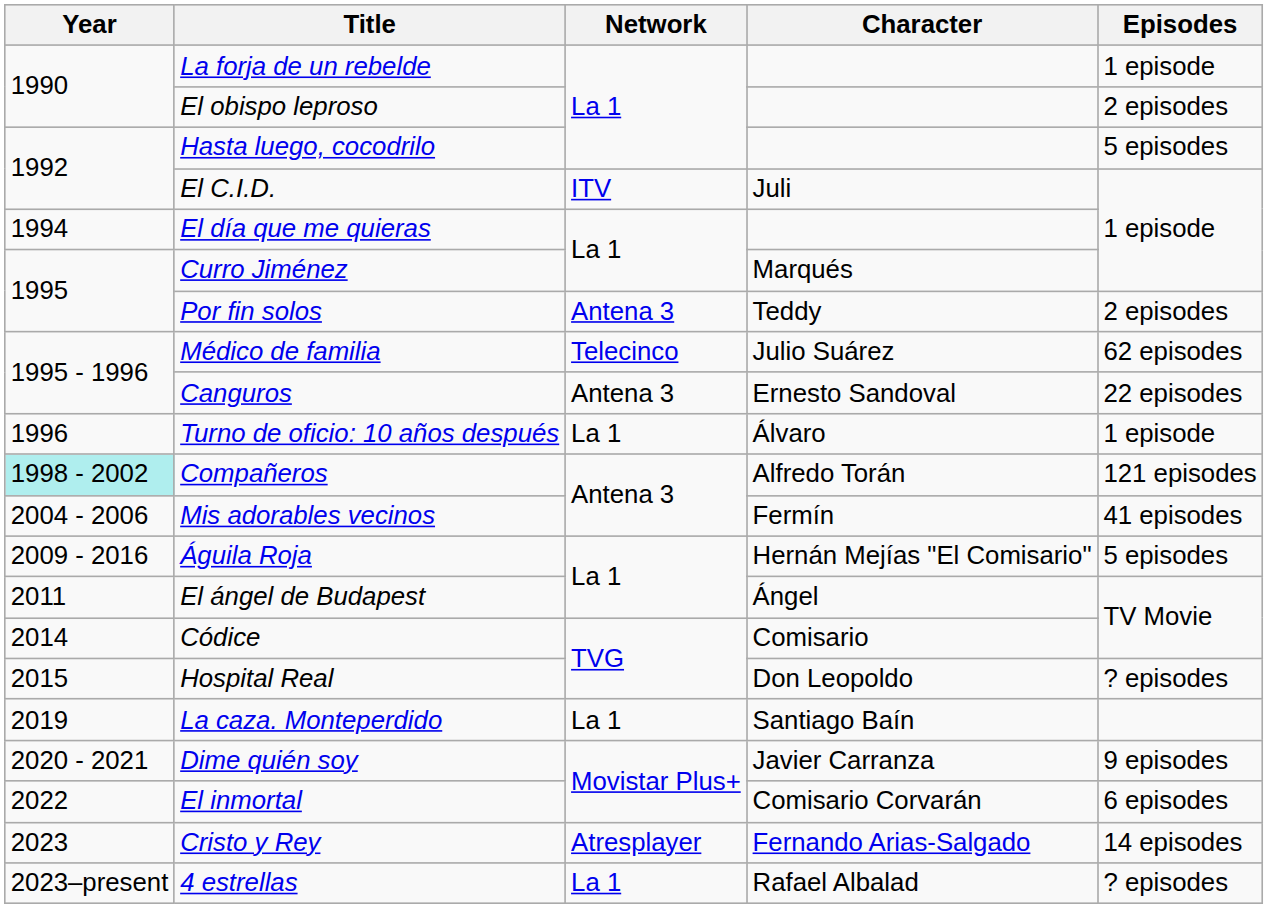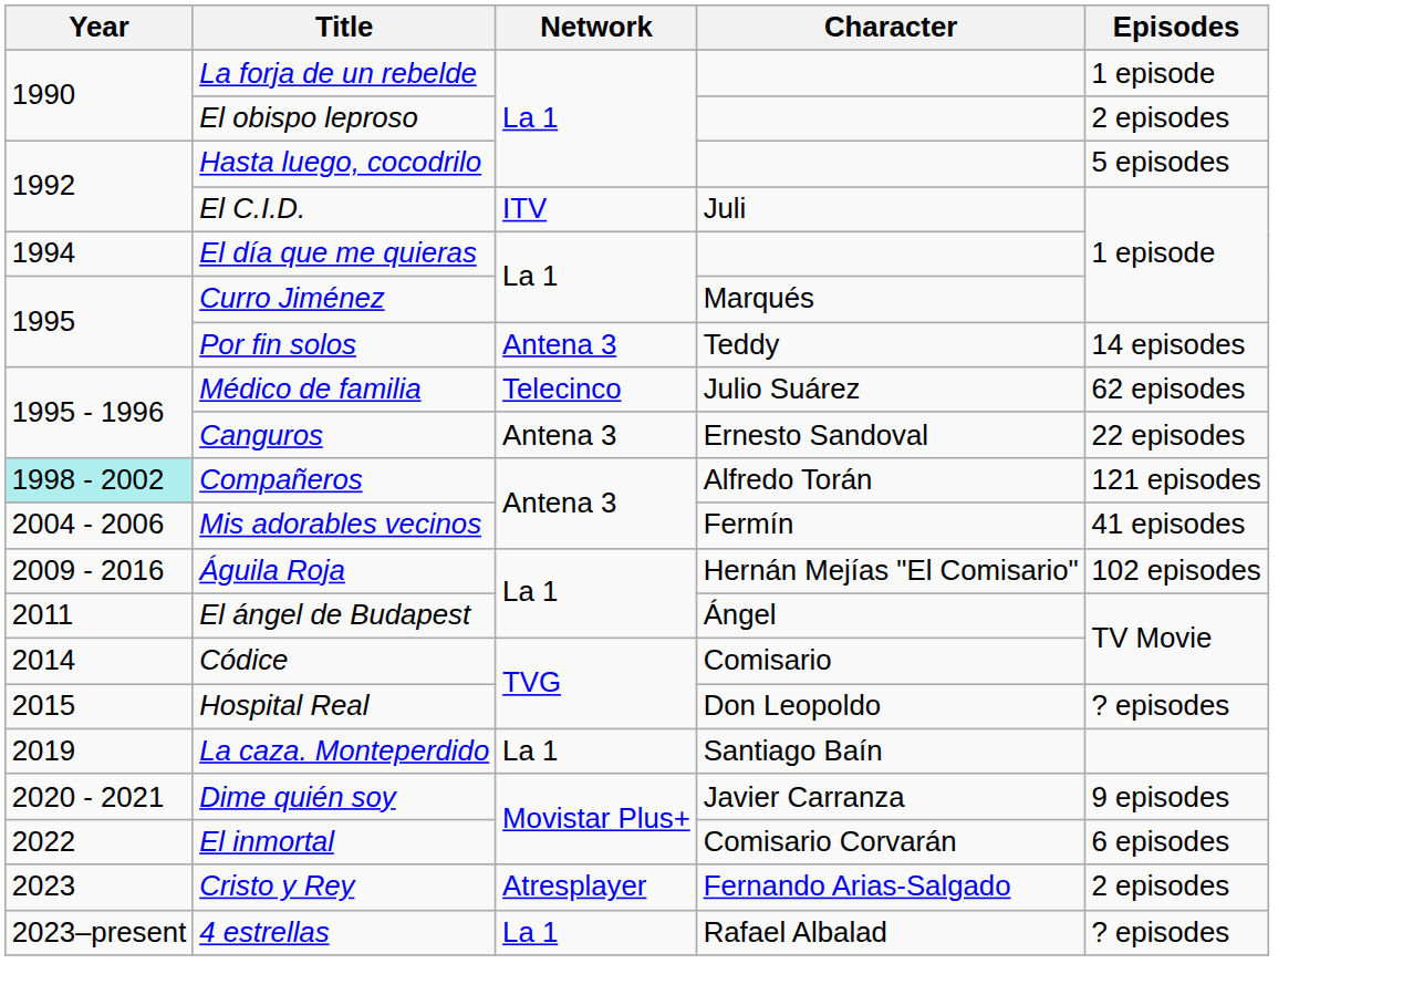 <table class="wikitable">
 <tr>
 <th>Year</th>
 <th>Title</th>
 <th>Network</th>
 <th>Character</th>
 <th>Episodes</th>
 </tr>
 <tr>
 <td rowspan="2">1990</td>
 <td><a href='#'><em>La forja de un rebelde</em></a></td>
 <td rowspan="3"><a href='#'>La 1</a></td>
 <td></td>
 <td>1 episode</td>
 </tr>
 <tr>
 <td><em>El obispo leproso</em></td>
 <td></td>
 <td>2 episodes</td>
 </tr>
 <tr>
 <td rowspan="2">1992</td>
 <td><em><a href='#'>Hasta luego, cocodrilo</a></em></td>
 <td></td>
 <td>5 episodes</td>
 </tr>
 <tr>
 <td><em>El C.I.D.</em></td>
 <td><a href='#'>ITV</a></td>
 <td>Juli</td>
 <td rowspan="3">1 episode</td>
 </tr>
 <tr>
 <td>1994</td>
 <td><em><a href='#'>El día que me quieras</a></em></td>
 <td rowspan="2">La 1</td>
 <td></td>
 </tr>
 <tr>
 <td rowspan="2">1995</td>
 <td><em><a href='#'>Curro Jiménez</a></em></td>
 <td>Marqués</td>
 </tr>
 <tr>
 <td><em><a href='#'>Por fin solos</a></em></td>
 <td><a href='#'>Antena 3</a></td>
 <td>Teddy</td>
-<td>2 episodes</td>
+<td>14 episodes</td>
 </tr>
 <tr>
 <td rowspan="2">1995 - 1996</td>
 <td><em><a href='#'>Médico de familia</a></em></td>
 <td><a href='#'>Telecinco</a></td>
 <td>Julio Suárez</td>
 <td>62 episodes</td>
 </tr>
 <tr>
 <td><em><a href='#'>Canguros</a></em></td>
 <td>Antena 3</td>
 <td>Ernesto Sandoval</td>
 <td>22 episodes</td>
-</tr>
-<tr>
-<td>1996</td>
-<td><em><a href='#'>Turno de oficio: 10 años después</a></em></td>
-<td>La 1</td>
-<td>Álvaro</td>
-<td>1 episode</td>
 </tr>
 <tr>
 <td style="background: paleturquoise;">1998 - 2002</td>
 <td><em><a href='#'>Compañeros</a></em></td>
 <td rowspan="2">Antena 3</td>
 <td>Alfredo Torán</td>
 <td>121 episodes</td>
 </tr>
 <tr>
 <td>2004 - 2006</td>
 <td><em><a href='#'>Mis adorables vecinos</a></em></td>
 <td>Fermín</td>
 <td>41 episodes</td>
 </tr>
 <tr>
 <td>2009 - 2016</td>
 <td><em><a href='#'>Águila Roja</a></em></td>
 <td rowspan="2">La 1</td>
 <td>Hernán Mejías "El Comisario"</td>
-<td>5 episodes</td>
+<td>102 episodes</td>
 </tr>
 <tr>
 <td>2011</td>
 <td><em>El ángel de Budapest</em></td>
 <td>Ángel</td>
 <td rowspan="2">TV Movie</td>
 </tr>
 <tr>
 <td>2014</td>
 <td><em>Códice</em></td>
 <td rowspan="2"><a href='#'>TVG</a></td>
 <td>Comisario</td>
 </tr>
 <tr>
 <td>2015</td>
 <td><em>Hospital Real</em></td>
 <td>Don Leopoldo</td>
 <td>? episodes</td>
 </tr>
 <tr>
 <td>2019</td>
 <td><em><a href='#'>La caza. Monteperdido</a></em></td>
 <td>La 1</td>
 <td>Santiago Baín</td>
 </tr>
 <tr>
 <td>2020 - 2021</td>
 <td><em><a href='#'>Dime quién soy</a></em></td>
 <td rowspan="2"><a href='#'>Movistar Plus+</a></td>
 <td>Javier Carranza</td>
 <td>9 episodes</td>
 </tr>
 <tr>
 <td>2022</td>
 <td><em><a href='#'>El inmortal</a></em></td>
 <td>Comisario Corvarán</td>
 <td>6 episodes</td>
 </tr>
 <tr>
 <td>2023</td>
 <td><em><a href='#'>Cristo y Rey</a></em></td>
 <td><a href='#'>Atresplayer</a></td>
 <td><a href='#'>Fernando Arias-Salgado</a></td>
-<td>14 episodes</td>
+<td>2 episodes</td>
 </tr>
 <tr>
 <td>2023–present</td>
 <td><em><a href='#'>4 estrellas</a></em></td>
 <td><a href='#'>La 1</a></td>
 <td>Rafael Albalad</td>
 <td>? episodes</td>
 </tr>
 </table>
